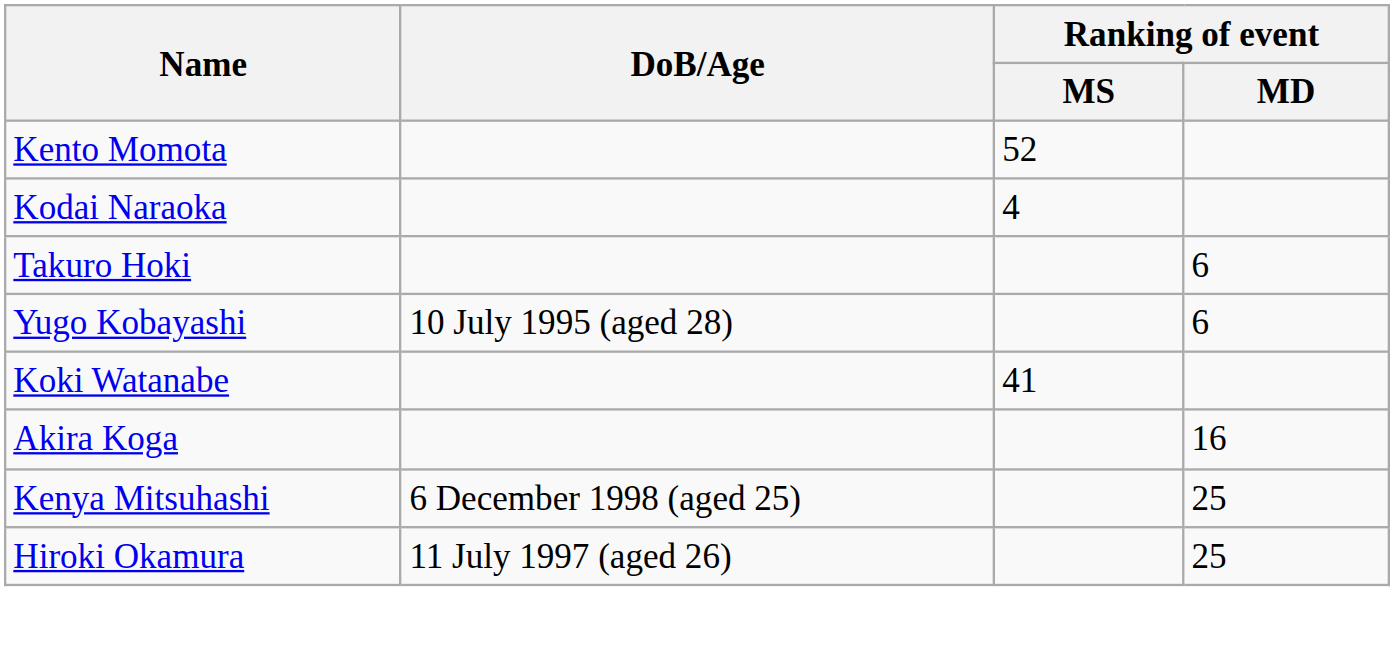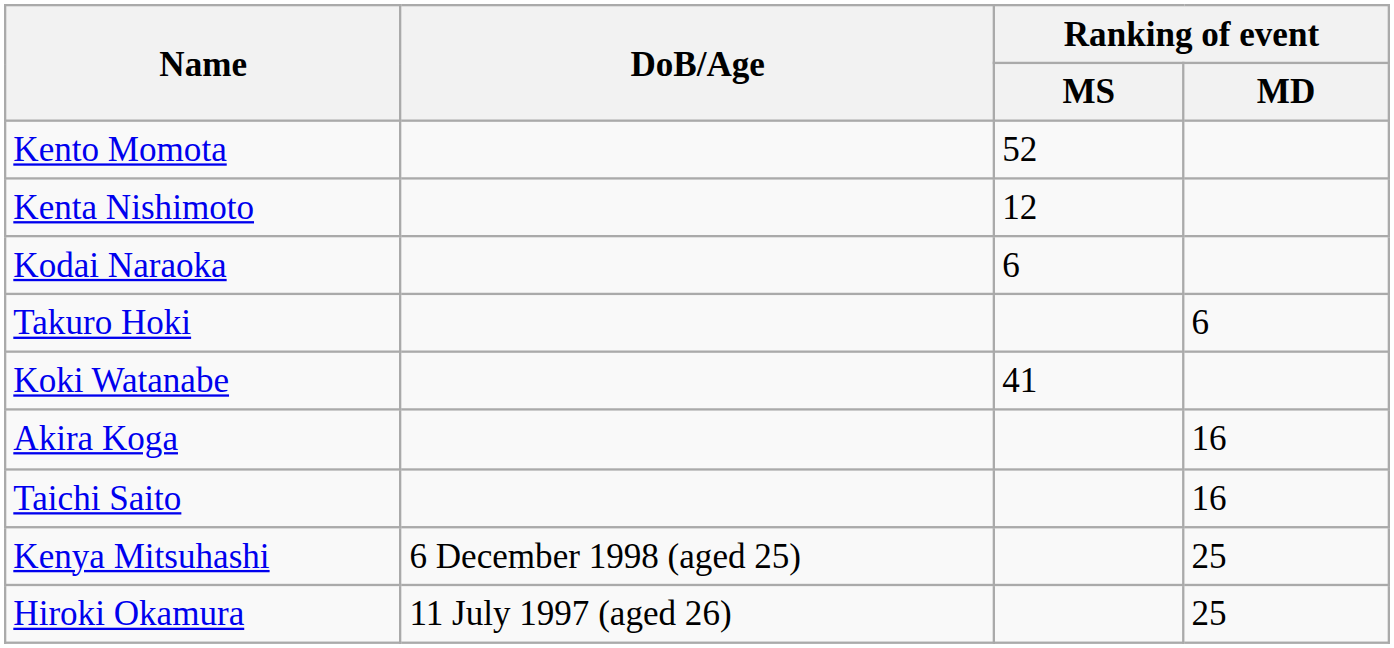 <table class="wikitable"  style="width:600px; font-size:95%;">
 <tr>
 <th align="left" rowspan="2">Name</th>
 <th align="left" rowspan="2">DoB/Age</th>
 <th align="center" colspan="2">Ranking of event</th>
 </tr>
 <tr>
 <th align="center">MS</th>
 <th align="center">MD</th>
 </tr>
 <tr>
 <td align="left"><a href='#'>Kento Momota</a></td>
 <td align="left"></td>
 <td>52</td>
 <td></td>
 </tr>
 <tr>
+<td align="left"><a href='#'>Kenta Nishimoto</a></td>
+<td align="left"></td>
+<td>12</td>
+<td></td>
+</tr>
+<tr>
 <td align="left"><a href='#'>Kodai Naraoka</a></td>
 <td align="left"></td>
-<td>4</td>
+<td>6</td>
 <td></td>
 </tr>
 <tr>
 <td align="left"><a href='#'>Takuro Hoki</a></td>
 <td align="left"></td>
-<td></td>
-<td>6</td>
-</tr>
-<tr>
-<td align="left"><a href='#'>Yugo Kobayashi</a></td>
-<td align="left">10 July 1995 (aged 28)</td>
 <td></td>
 <td>6</td>
 </tr>
 <tr>
 <td align="left"><a href='#'>Koki Watanabe</a></td>
 <td align="left"></td>
 <td>41</td>
 <td></td>
 </tr>
 <tr>
 <td align="left"><a href='#'>Akira Koga</a></td>
+<td align="left"></td>
+<td></td>
+<td>16</td>
+</tr>
+<tr>
+<td align="left"><a href='#'>Taichi Saito</a></td>
 <td align="left"></td>
 <td></td>
 <td>16</td>
 </tr>
 <tr>
 <td><a href='#'>Kenya Mitsuhashi</a></td>
 <td>6 December 1998 (aged 25)</td>
 <td></td>
 <td>25</td>
 </tr>
 <tr>
 <td><a href='#'>Hiroki Okamura</a></td>
 <td>11 July 1997 (aged 26)</td>
 <td></td>
 <td>25</td>
 </tr>
 </table>
